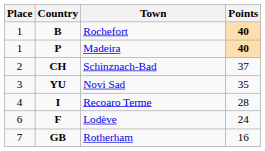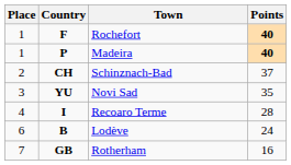 <table class="wikitable">
 <tr>
 <th width="25">Place</th>
 <th width="25">Country</th>
 <th width="200">Town</th>
 <th width="25">Points</th>
 </tr>
 <tr>
 <td align="center">1</td>
-<td align="center"><strong>B</strong></td>
+<td align="center"><strong>F</strong></td>
 <td align="left"><a href='#'>Rochefort</a></td>
 <td align="center" style="background:NavajoWhite;"><strong>40</strong></td>
 </tr>
 <tr>
 <td align="center">1</td>
 <td align="center"><strong>P</strong></td>
 <td align="left"><a href='#'>Madeira</a></td>
 <td align="center" style="background:NavajoWhite;"><strong>40</strong></td>
 </tr>
 <tr>
 <td align="center">2</td>
 <td align="center"><strong>CH</strong></td>
 <td align="left"><a href='#'>Schinznach-Bad</a></td>
 <td align="center">37</td>
 </tr>
 <tr>
 <td align="center">3</td>
 <td align="center"><strong>YU</strong></td>
 <td align="left"><a href='#'>Novi Sad</a></td>
 <td align="center">35</td>
 </tr>
 <tr>
 <td align="center">4</td>
 <td align="center"><strong>I</strong></td>
 <td align="left"><a href='#'>Recoaro Terme</a></td>
 <td align="center">28</td>
 </tr>
 <tr>
 <td align="center">6</td>
-<td align="center"><strong>F</strong></td>
+<td align="center"><strong>B</strong></td>
 <td align="left"><a href='#'>Lodève</a></td>
 <td align="center">24</td>
 </tr>
 <tr>
 <td align="center">7</td>
 <td align="center"><strong>GB</strong></td>
 <td align="left"><a href='#'>Rotherham</a></td>
 <td align="center">16</td>
 </tr>
 </table>
